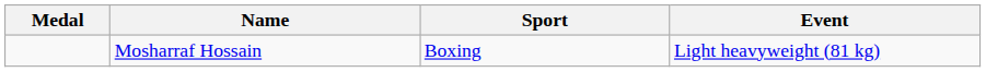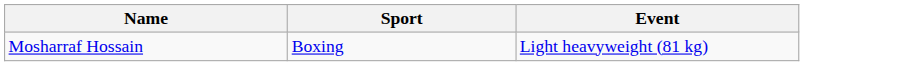 <table class="wikitable sortable" style="font-size:100%">
 <tr>
-<th width="80">Medal</th>
 <th width="250">Name</th>
 <th width="200">Sport</th>
 <th width="250">Event</th>
 </tr>
 <tr>
-<td></td>
 <td><a href='#'>Mosharraf Hossain</a></td>
 <td><a href='#'>Boxing</a></td>
 <td><a href='#'>Light heavyweight (81 kg)</a></td>
 </tr>
 </table>
